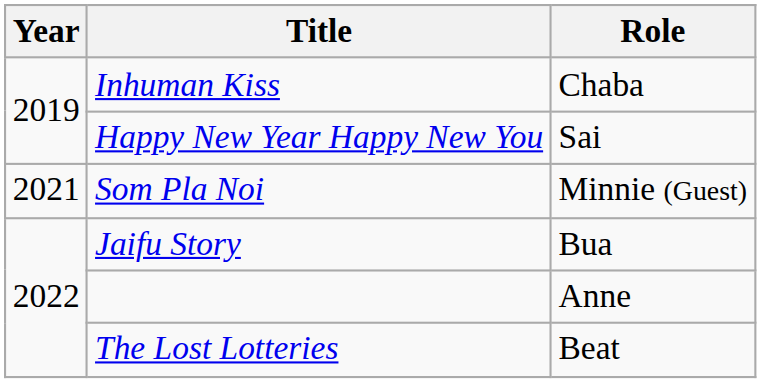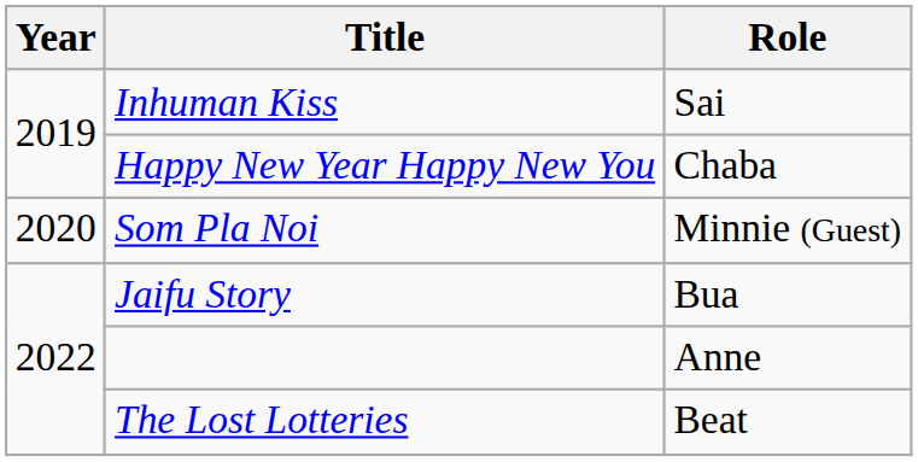 <table class="wikitable">
 <tr>
 <th>Year</th>
 <th>Title</th>
 <th>Role</th>
 </tr>
 <tr>
 <td rowspan = "2">2019</td>
 <td><em><a href='#'>Inhuman Kiss</a></em></td>
+<td>Sai</td>
+</tr>
+<tr>
+<td><em><a href='#'>Happy New Year Happy New You</a></em></td>
 <td>Chaba</td>
 </tr>
 <tr>
-<td><em><a href='#'>Happy New Year Happy New You</a></em></td>
-<td>Sai</td>
-</tr>
-<tr>
-<td>2021</td>
+<td>2020</td>
 <td><em><a href='#'>Som Pla Noi</a></em></td>
 <td>Minnie <small>(Guest)</small></td>
 </tr>
 <tr>
 <td rowspan = "3">2022</td>
 <td><em><a href='#'>Jaifu Story</a></em></td>
 <td>Bua</td>
 </tr>
 <tr>
 <td><em></em></td>
 <td>Anne</td>
 </tr>
 <tr>
 <td><em><a href='#'>The Lost Lotteries</a></em></td>
 <td>Beat</td>
 </tr>
 </table>
